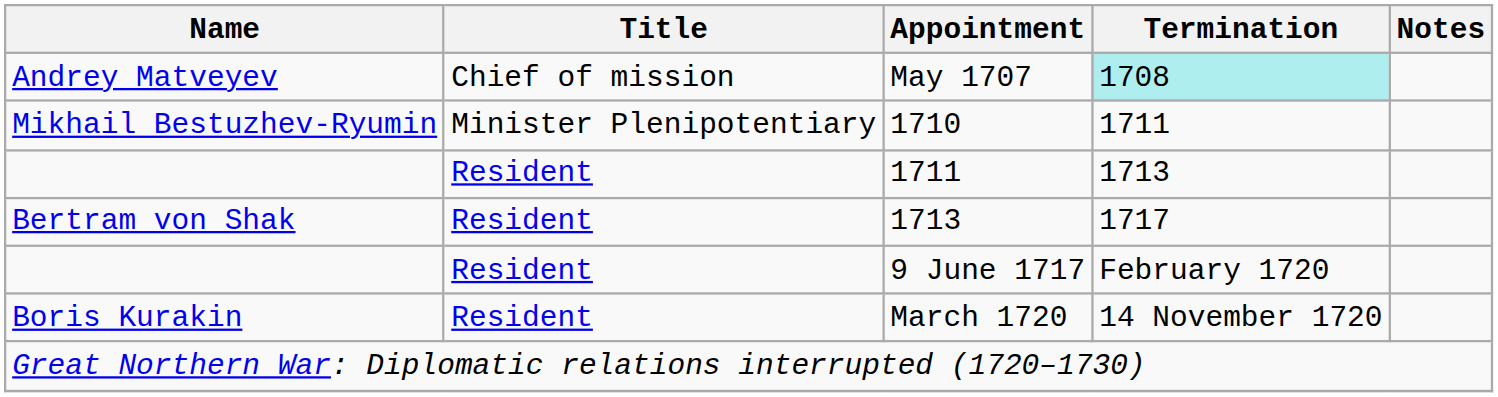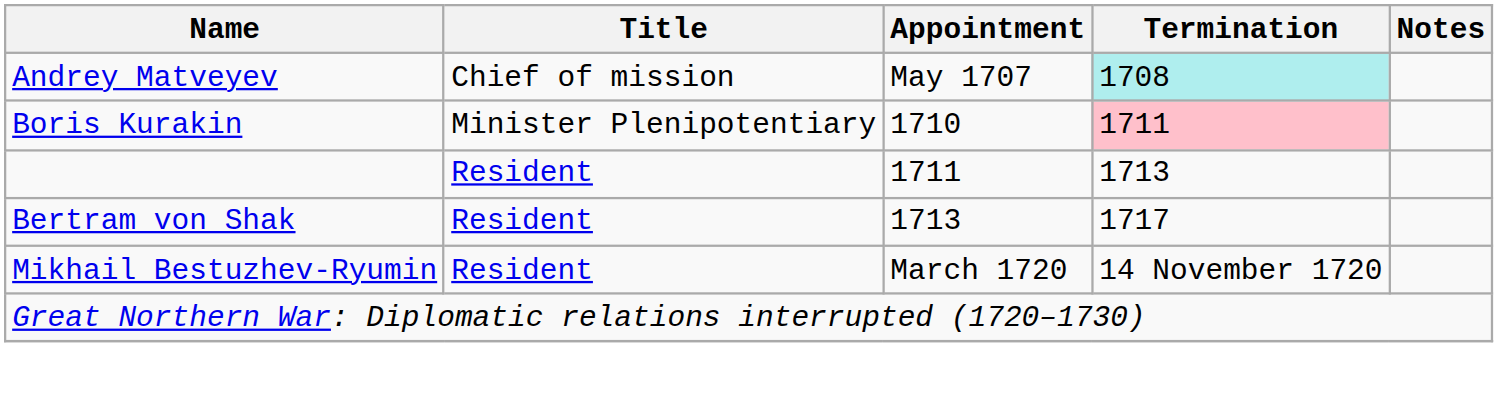 <table class="wikitable">
 <tr valign="middle">
 <th>Name</th>
 <th>Title</th>
 <th>Appointment</th>
 <th>Termination</th>
 <th>Notes</th>
 </tr>
 <tr>
 <td><a href='#'>Andrey Matveyev</a></td>
 <td>Chief of mission</td>
 <td>May 1707</td>
 <td style="background: paleturquoise;">1708</td>
 <td></td>
 </tr>
 <tr>
-<td><a href='#'>Mikhail Bestuzhev-Ryumin</a></td>
+<td><a href='#'>Boris Kurakin</a></td>
 <td>Minister Plenipotentiary</td>
 <td>1710</td>
-<td>1711</td>
+<td style="background: pink;">1711</td>
 <td></td>
 </tr>
 <tr>
 <td></td>
 <td><a href='#'>Resident</a></td>
 <td>1711</td>
 <td>1713</td>
 <td></td>
 </tr>
 <tr>
 <td><a href='#'>Bertram von Shak</a></td>
 <td><a href='#'>Resident</a></td>
 <td>1713</td>
 <td>1717</td>
 <td></td>
 </tr>
 <tr>
-<td></td>
-<td><a href='#'>Resident</a></td>
-<td>9 June 1717</td>
-<td>February 1720</td>
-<td></td>
-</tr>
-<tr>
-<td><a href='#'>Boris Kurakin</a></td>
+<td><a href='#'>Mikhail Bestuzhev-Ryumin</a></td>
 <td><a href='#'>Resident</a></td>
 <td>March 1720</td>
 <td>14 November 1720</td>
 <td></td>
 </tr>
 <tr>
 <td colspan="5"><em><a href='#'>Great Northern War</a>: Diplomatic relations interrupted (1720–1730)</em></td>
 </tr>
 <tr>
 </tr>
 </table>
